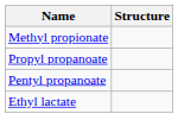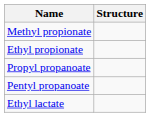 <table class="wikitable skin-invert-image">
 <tr>
 <th>Name</th>
 <th>Structure</th>
 </tr>
 <tr>
 <td><a href='#'>Methyl propionate</a></td>
+<td></td>
+</tr>
+<tr>
+<td><a href='#'>Ethyl propionate</a></td>
 <td></td>
 </tr>
 <tr>
 <td><a href='#'>Propyl propanoate</a></td>
 <td></td>
 </tr>
 <tr>
 <td><a href='#'>Pentyl propanoate</a></td>
 <td></td>
 </tr>
 <tr>
 <td><a href='#'>Ethyl lactate</a></td>
 <td></td>
 </tr>
 </table>
